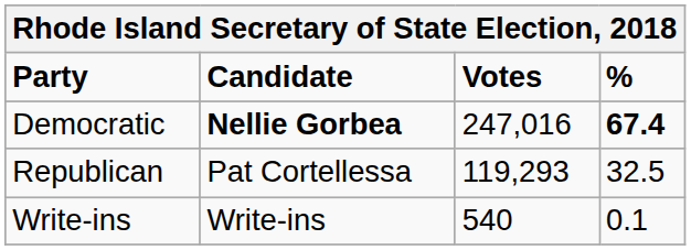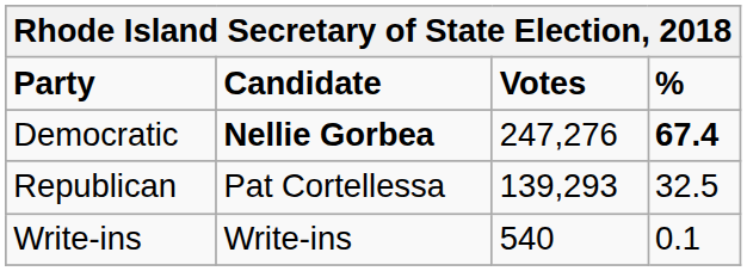 <table class="wikitable">
 <tr>
 <th colspan="4">Rhode Island Secretary of State Election, 2018</th>
 </tr>
 <tr>
 <td><strong>Party</strong></td>
 <td><strong>Candidate</strong></td>
 <td><strong>Votes</strong></td>
 <td><strong>%</strong></td>
 </tr>
 <tr>
 <td>Democratic</td>
 <td><strong>Nellie Gorbea</strong></td>
-<td>247,016</td>
+<td>247,276</td>
 <td><strong>67.4</strong></td>
 </tr>
 <tr>
 <td>Republican</td>
 <td>Pat Cortellessa</td>
-<td>119,293</td>
+<td>139,293</td>
 <td>32.5</td>
 </tr>
 <tr>
 <td>Write-ins</td>
 <td>Write-ins</td>
 <td>540</td>
 <td>0.1</td>
 </tr>
 </table>
